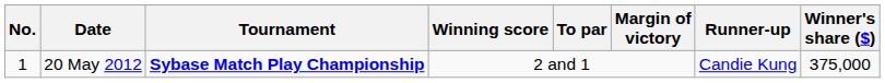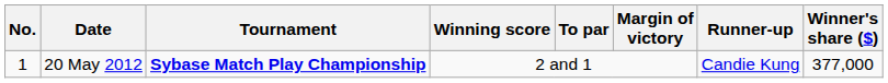 <table class="wikitable" style="font-size:95%;">
 <tr>
 <th>No.</th>
 <th>Date</th>
 <th>Tournament</th>
 <th>Winning score</th>
 <th>To par</th>
 <th>Margin of<br>victory</th>
 <th>Runner-up</th>
 <th>Winner's<br>share (<a href='#'>$</a>)</th>
 </tr>
 <tr>
 <td align=center>1</td>
 <td align=right>20 May <a href='#'>2012</a></td>
 <td><strong><a href='#'>Sybase Match Play Championship</a></strong></td>
 <td colspan=3 align=center>2 and 1</td>
 <td> <a href='#'>Candie Kung</a></td>
-<td align=center>375,000</td>
+<td align=center>377,000</td>
 </tr>
 </table>
